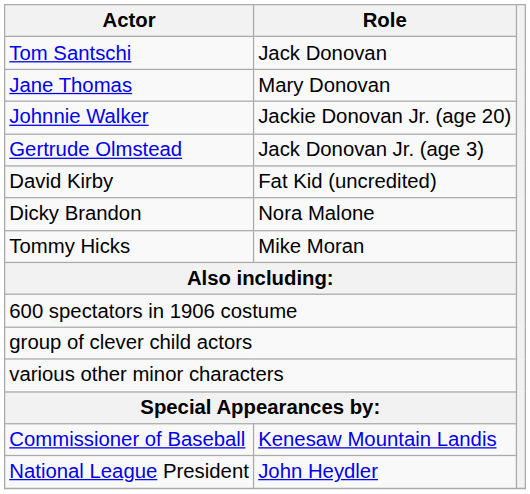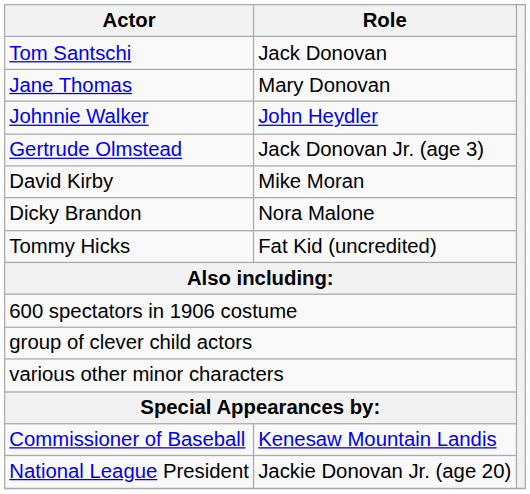 <table class="wikitable">
 <tr>
 <th>Actor</th>
 <th>Role</th>
 <th rowspan=15 style="text-align: center;"></th>
 </tr>
 <tr>
 <td><a href='#'>Tom Santschi</a></td>
 <td>Jack Donovan</td>
 </tr>
 <tr>
 <td><a href='#'>Jane Thomas</a></td>
 <td>Mary Donovan</td>
 </tr>
 <tr>
 <td><a href='#'>Johnnie Walker</a></td>
-<td>Jackie Donovan Jr. (age 20)</td>
+<td><a href='#'>John Heydler</a></td>
 </tr>
 <tr>
 <td><a href='#'>Gertrude Olmstead</a></td>
 <td>Jack Donovan Jr. (age 3)</td>
 </tr>
 <tr>
 <td>David Kirby</td>
-<td>Fat Kid (uncredited)</td>
+<td>Mike Moran</td>
 </tr>
 <tr>
 <td>Dicky Brandon</td>
 <td>Nora Malone</td>
 </tr>
 <tr>
 <td>Tommy Hicks</td>
-<td>Mike Moran</td>
+<td>Fat Kid (uncredited)</td>
 </tr>
 <tr>
 <th colspan="2">Also including:</th>
 </tr>
 <tr>
 <td colspan=2>600 spectators in 1906 costume</td>
 </tr>
 <tr>
 <td colspan=2>group of clever child actors</td>
 </tr>
 <tr>
 <td colspan=2>various other minor characters</td>
 </tr>
 <tr>
 <th colspan="2">Special Appearances by:</th>
 </tr>
 <tr>
 <td><a href='#'>Commissioner of Baseball</a></td>
 <td><a href='#'>Kenesaw Mountain Landis</a></td>
 </tr>
 <tr>
 <td><a href='#'>National League</a> President</td>
-<td><a href='#'>John Heydler</a></td>
+<td>Jackie Donovan Jr. (age 20)</td>
 </tr>
 <tr>
 </tr>
 </table>
